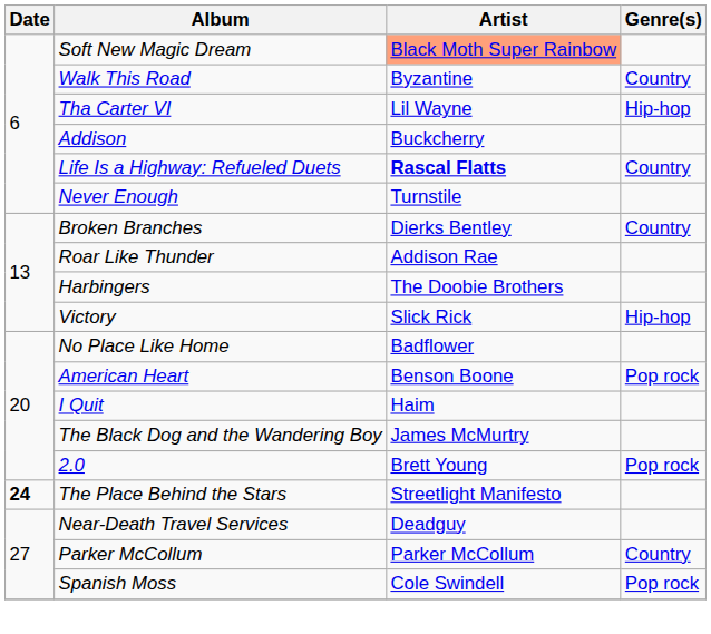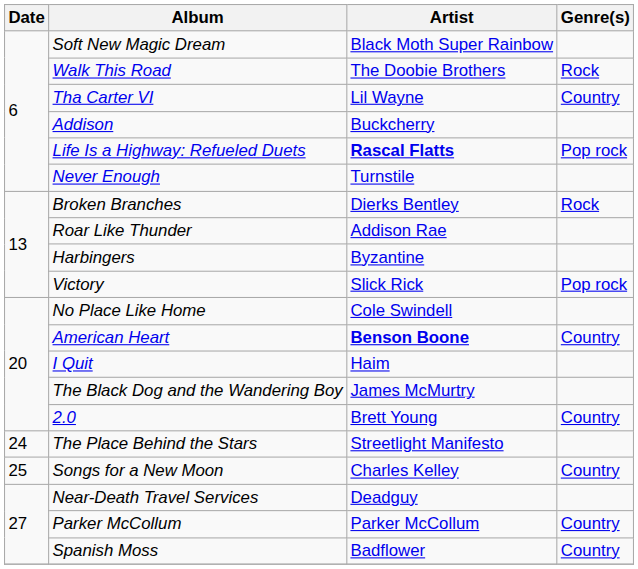 <table class="wikitable">
 <tr>
 <th>Date</th>
 <th>Album</th>
 <th>Artist</th>
 <th>Genre(s)</th>
 </tr>
 <tr>
 <td rowspan="6">6</td>
 <td><em>Soft New Magic Dream</em></td>
-<td style="background: lightsalmon;"><a href='#'>Black Moth Super Rainbow</a></td>
+<td><a href='#'>Black Moth Super Rainbow</a></td>
 <td></td>
 </tr>
 <tr>
 <td><em><a href='#'>Walk This Road</a></em></td>
-<td><a href='#'>Byzantine</a></td>
-<td><a href='#'>Country</a></td>
+<td><a href='#'>The Doobie Brothers</a></td>
+<td><a href='#'>Rock</a></td>
 </tr>
 <tr>
 <td><em><a href='#'>Tha Carter VI</a></em></td>
 <td><a href='#'>Lil Wayne</a></td>
-<td><a href='#'>Hip-hop</a></td>
+<td><a href='#'>Country</a></td>
 </tr>
 <tr>
 <td><em><a href='#'>Addison</a></em></td>
 <td><a href='#'>Buckcherry</a></td>
 <td></td>
 </tr>
 <tr>
 <td><em><a href='#'>Life Is a Highway: Refueled Duets</a></em></td>
 <td><strong><a href='#'>Rascal Flatts</a></strong></td>
-<td><a href='#'>Country</a></td>
+<td><a href='#'>Pop rock</a></td>
 </tr>
 <tr>
 <td><em><a href='#'>Never Enough</a></em></td>
 <td><a href='#'>Turnstile</a></td>
 <td></td>
 </tr>
 <tr>
 <td rowspan="4">13</td>
 <td><em>Broken Branches</em></td>
 <td><a href='#'>Dierks Bentley</a></td>
-<td><a href='#'>Country</a></td>
+<td><a href='#'>Rock</a></td>
 </tr>
 <tr>
 <td><em>Roar Like Thunder</em></td>
 <td><a href='#'>Addison Rae</a></td>
 <td></td>
 </tr>
 <tr>
 <td><em>Harbingers</em></td>
-<td><a href='#'>The Doobie Brothers</a></td>
+<td><a href='#'>Byzantine</a></td>
 <td></td>
 </tr>
 <tr>
 <td><em>Victory</em></td>
 <td><a href='#'>Slick Rick</a></td>
-<td><a href='#'>Hip-hop</a></td>
+<td><a href='#'>Pop rock</a></td>
 </tr>
 <tr>
 <td rowspan="5">20</td>
 <td><em>No Place Like Home</em></td>
-<td><a href='#'>Badflower</a></td>
+<td><a href='#'>Cole Swindell</a></td>
 <td></td>
 </tr>
 <tr>
 <td><em><a href='#'>American Heart</a></em></td>
-<td><a href='#'>Benson Boone</a></td>
-<td><a href='#'>Pop rock</a></td>
+<td><strong><a href='#'>Benson Boone</a></strong></td>
+<td><a href='#'>Country</a></td>
 </tr>
 <tr>
 <td><em><a href='#'>I Quit</a></em></td>
 <td><a href='#'>Haim</a></td>
 <td></td>
 </tr>
 <tr>
 <td><em>The Black Dog and the Wandering Boy</em></td>
 <td><a href='#'>James McMurtry</a></td>
 <td></td>
 </tr>
 <tr>
 <td><em><a href='#'>2.0</a></em></td>
 <td><a href='#'>Brett Young</a></td>
-<td><a href='#'>Pop rock</a></td>
+<td><a href='#'>Country</a></td>
 </tr>
 <tr>
-<td><strong>24</strong></td>
+<td>24</td>
 <td><em>The Place Behind the Stars</em></td>
 <td><a href='#'>Streetlight Manifesto</a></td>
 <td></td>
+</tr>
+<tr>
+<td>25</td>
+<td><em>Songs for a New Moon</em></td>
+<td><a href='#'>Charles Kelley</a></td>
+<td><a href='#'>Country</a></td>
 </tr>
 <tr>
 <td rowspan="3">27</td>
 <td><em>Near-Death Travel Services</em></td>
 <td><a href='#'>Deadguy</a></td>
 <td></td>
 </tr>
 <tr>
 <td><em>Parker McCollum</em></td>
 <td><a href='#'>Parker McCollum</a></td>
 <td><a href='#'>Country</a></td>
 </tr>
 <tr>
 <td><em>Spanish Moss</em></td>
-<td><a href='#'>Cole Swindell</a></td>
-<td><a href='#'>Pop rock</a></td>
+<td><a href='#'>Badflower</a></td>
+<td><a href='#'>Country</a></td>
 </tr>
 <tr>
 </tr>
 </table>
